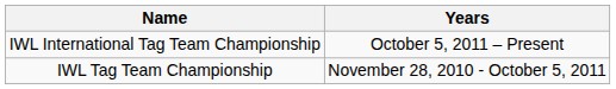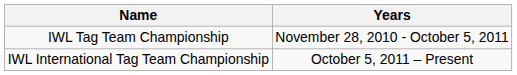 <table class="wikitable" border="1" style="text-align:center;">
 <tr>
 <th>Name</th>
 <th>Years</th>
 </tr>
 <tr>
+<td>IWL Tag Team Championship</td>
+<td>November 28, 2010 - October 5, 2011</td>
+</tr>
+<tr>
 <td>IWL International Tag Team Championship</td>
 <td>October 5, 2011 – Present</td>
 </tr>
-<tr>
-<td>IWL Tag Team Championship</td>
-<td>November 28, 2010 - October 5, 2011</td>
-</tr>
 </table>
